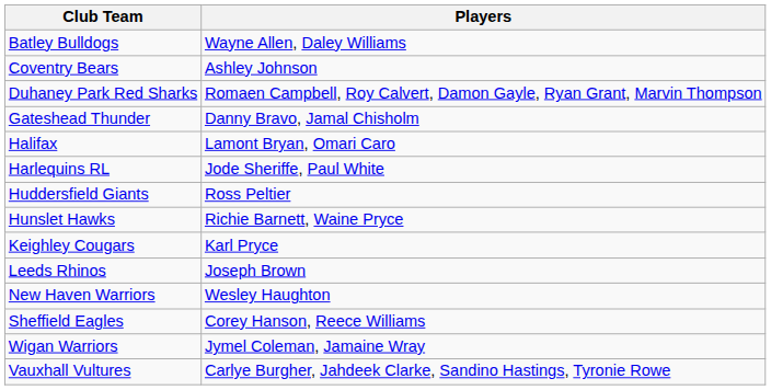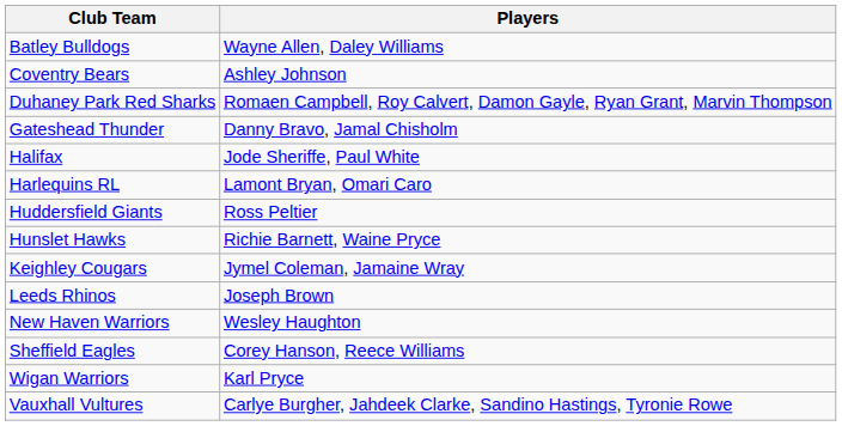 <table class="wikitable">
 <tr>
 <th>Club Team</th>
 <th>Players</th>
 </tr>
 <tr>
 <td> <a href='#'>Batley Bulldogs</a></td>
 <td><a href='#'>Wayne Allen</a>, <a href='#'>Daley Williams</a></td>
 </tr>
 <tr>
 <td> <a href='#'>Coventry Bears</a></td>
 <td><a href='#'>Ashley Johnson</a></td>
 </tr>
 <tr>
 <td> <a href='#'>Duhaney Park Red Sharks</a></td>
 <td><a href='#'>Romaen Campbell</a>, <a href='#'>Roy Calvert</a>, <a href='#'>Damon Gayle</a>, <a href='#'>Ryan Grant</a>, <a href='#'>Marvin Thompson</a></td>
 </tr>
 <tr>
 <td> <a href='#'>Gateshead Thunder</a></td>
 <td><a href='#'>Danny Bravo</a>, <a href='#'>Jamal Chisholm</a></td>
 </tr>
 <tr>
 <td> <a href='#'>Halifax</a></td>
-<td><a href='#'>Lamont Bryan</a>, <a href='#'>Omari Caro</a></td>
+<td><a href='#'>Jode Sheriffe</a>, <a href='#'>Paul White</a></td>
 </tr>
 <tr>
 <td> <a href='#'>Harlequins RL</a></td>
-<td><a href='#'>Jode Sheriffe</a>, <a href='#'>Paul White</a></td>
+<td><a href='#'>Lamont Bryan</a>, <a href='#'>Omari Caro</a></td>
 </tr>
 <tr>
 <td> <a href='#'>Huddersfield Giants</a></td>
 <td><a href='#'>Ross Peltier</a></td>
 </tr>
 <tr>
 <td> <a href='#'>Hunslet Hawks</a></td>
 <td><a href='#'>Richie Barnett</a>, <a href='#'>Waine Pryce</a></td>
 </tr>
 <tr>
 <td> <a href='#'>Keighley Cougars</a></td>
-<td><a href='#'>Karl Pryce</a></td>
+<td><a href='#'>Jymel Coleman</a>, <a href='#'>Jamaine Wray</a></td>
 </tr>
 <tr>
 <td> <a href='#'>Leeds Rhinos</a></td>
 <td><a href='#'>Joseph Brown</a></td>
 </tr>
 <tr>
 <td> <a href='#'>New Haven Warriors</a></td>
 <td><a href='#'>Wesley Haughton</a></td>
 </tr>
 <tr>
 <td> <a href='#'>Sheffield Eagles</a></td>
 <td><a href='#'>Corey Hanson</a>, <a href='#'>Reece Williams</a></td>
 </tr>
 <tr>
 <td> <a href='#'>Wigan Warriors</a></td>
-<td><a href='#'>Jymel Coleman</a>, <a href='#'>Jamaine Wray</a></td>
+<td><a href='#'>Karl Pryce</a></td>
 </tr>
 <tr>
 <td> <a href='#'>Vauxhall Vultures</a></td>
 <td><a href='#'>Carlye Burgher</a>, <a href='#'>Jahdeek Clarke</a>, <a href='#'>Sandino Hastings</a>, <a href='#'>Tyronie Rowe</a></td>
 </tr>
 </table>
